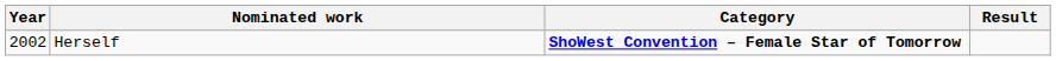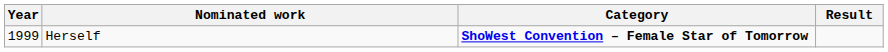 <table class=wikitable>
 <tr>
 <th scope="col" style="width:1em;">Year</th>
 <th scope="col" style="width:39em;">Nominated work</th>
 <th scope="col" style="width:33em;">Category</th>
 <th scope="col" style="width:5em;">Result</th>
 </tr>
 <tr>
-<td>2002</td>
+<td>1999</td>
 <td>Herself</td>
 <td><strong><a href='#'>ShoWest Convention</a> – Female Star of Tomorrow</strong></td>
 <td></td>
 </tr>
 </table>
